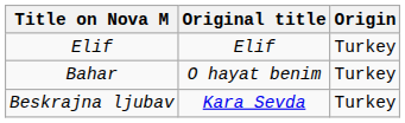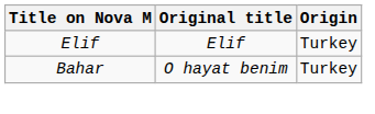 <table class="wikitable">
 <tr>
 <th>Title on Nova M</th>
 <th>Original title</th>
 <th>Origin</th>
 </tr>
 <tr>
 <td align=center><em>Elif</em></td>
 <td align=center><em>Elif</em></td>
 <td align=center>Turkey</td>
 </tr>
 <tr>
 <td align=center><em>Bahar</em></td>
 <td align=center><em>O hayat benim</em></td>
 <td align=center>Turkey</td>
 </tr>
-<tr>
-<td align=center><em>Beskrajna ljubav</em></td>
-<td align=center><em><a href='#'>Kara Sevda</a></em></td>
-<td align=center>Turkey</td>
-</tr>
 </table>
